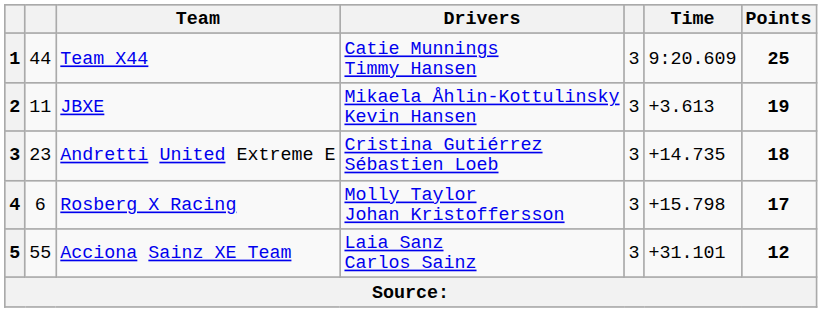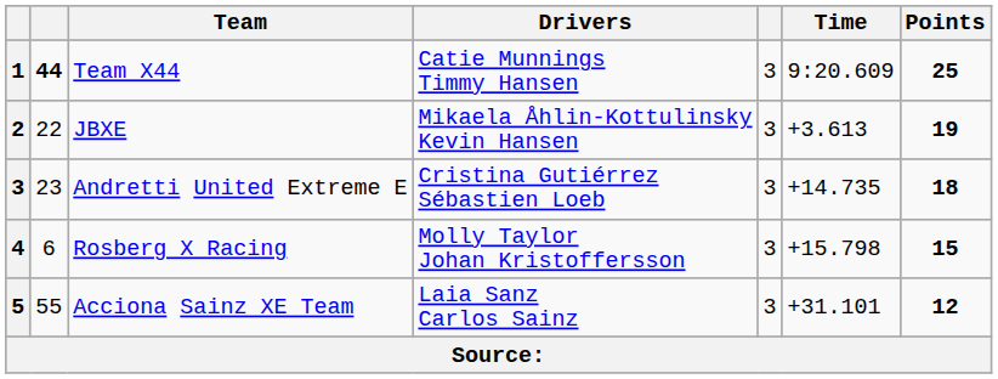 <table class="wikitable" style="font-size: 85%">
 <tr>
 <th scope="col"></th>
 <th scope="col"></th>
 <th scope="col">Team</th>
 <th scope="col">Drivers</th>
 <th scope="col"></th>
 <th scope="col">Time</th>
 <th scope="col">Points</th>
 </tr>
 <tr>
 <th scope=row>1</th>
-<td align=center>44</td>
+<td align=center><strong>44</strong></td>
 <td> <a href='#'>Team X44</a></td>
 <td> <a href='#'>Catie Munnings</a><br> <a href='#'>Timmy Hansen</a></td>
 <td>3</td>
 <td>9:20.609</td>
 <td align=center><strong>25</strong></td>
 </tr>
 <tr>
 <th scope=row>2</th>
-<td align=center>11</td>
+<td align=center>22</td>
 <td> <a href='#'>JBXE</a></td>
 <td> <a href='#'>Mikaela Åhlin-Kottulinsky</a><br> <a href='#'>Kevin Hansen</a></td>
 <td>3</td>
 <td>+3.613</td>
 <td align=center><strong>19</strong></td>
 </tr>
 <tr>
 <th scope=row>3</th>
 <td align=center>23</td>
 <td> <a href='#'>Andretti</a> <a href='#'>United</a> Extreme E</td>
 <td> <a href='#'>Cristina Gutiérrez</a><br> <a href='#'>Sébastien Loeb</a></td>
 <td>3</td>
 <td>+14.735</td>
 <td align=center><strong>18</strong></td>
 </tr>
 <tr>
 <th scope=row>4</th>
 <td align=center>6</td>
 <td> <a href='#'>Rosberg X Racing</a></td>
 <td> <a href='#'>Molly Taylor</a><br> <a href='#'>Johan Kristoffersson</a></td>
 <td>3</td>
 <td>+15.798</td>
-<td align=center><strong>17</strong></td>
+<td align=center><strong>15</strong></td>
 </tr>
 <tr>
 <th scope=row>5</th>
 <td align=center>55</td>
 <td> <a href='#'>Acciona</a>  <a href='#'>Sainz XE Team</a></td>
 <td> <a href='#'>Laia Sanz</a><br> <a href='#'>Carlos Sainz</a></td>
 <td>3</td>
 <td>+31.101</td>
 <td align=center><strong>12</strong></td>
 </tr>
 <tr>
 <th colspan="7">Source:</th>
 </tr>
 </table>
